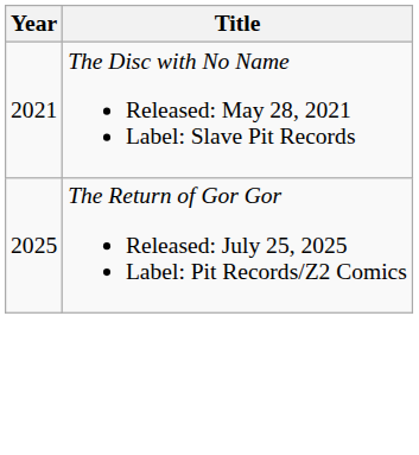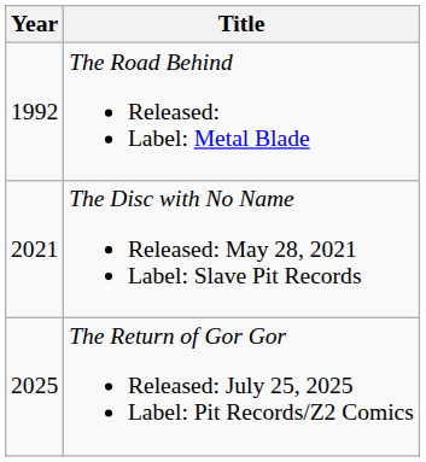 <table class="wikitable">
 <tr>
 <th>Year</th>
 <th>Title</th>
+</tr>
+<tr>
+<td>1992</td>
+<td><em>The Road Behind</em><br><ul><li>Released:</li><li>Label: <a href='#'>Metal Blade</a></li></ul></td>
 </tr>
 <tr>
 <td>2021</td>
 <td><em>The Disc with No Name</em><br><ul><li>Released: May 28, 2021</li><li>Label: Slave Pit Records</li></ul></td>
 </tr>
 <tr>
 <td>2025</td>
 <td><em>The Return of Gor Gor</em><br><ul><li>Released: July 25, 2025</li><li>Label: Pit Records/Z2 Comics</li></ul></td>
 </tr>
 </table>
